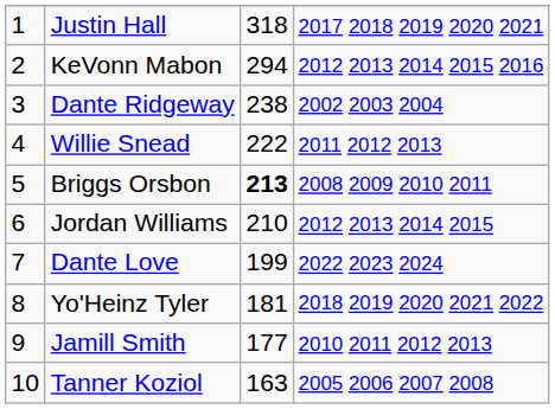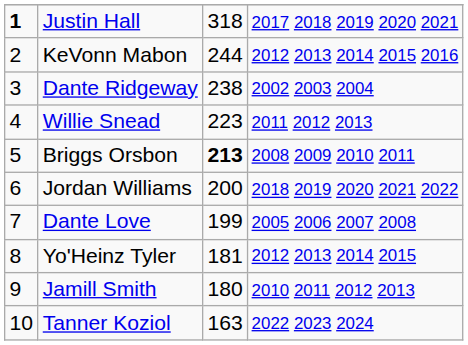 <table class="wikitable">
 <tr>
 </tr>
 <tr>
-<td>1</td>
+<td><strong>1</strong></td>
 <td><a href='#'>Justin Hall</a></td>
 <td>318</td>
 <td style="font-size:80%;"><a href='#'>2017</a> <a href='#'>2018</a> <a href='#'>2019</a> <a href='#'>2020</a> <a href='#'>2021</a></td>
 </tr>
 <tr>
 <td>2</td>
 <td>KeVonn Mabon</td>
-<td>294</td>
+<td>244</td>
 <td style="font-size:80%;"><a href='#'>2012</a> <a href='#'>2013</a> <a href='#'>2014</a> <a href='#'>2015</a> <a href='#'>2016</a></td>
 </tr>
 <tr>
 <td>3</td>
 <td><a href='#'>Dante Ridgeway</a></td>
 <td>238</td>
 <td style="font-size:80%;"><a href='#'>2002</a> <a href='#'>2003</a> <a href='#'>2004</a></td>
 </tr>
 <tr>
 <td>4</td>
 <td><a href='#'>Willie Snead</a></td>
-<td>222</td>
+<td>223</td>
 <td style="font-size:80%;"><a href='#'>2011</a> <a href='#'>2012</a> <a href='#'>2013</a></td>
 </tr>
 <tr>
 <td>5</td>
 <td>Briggs Orsbon</td>
 <td><strong>213</strong></td>
 <td style="font-size:80%;"><a href='#'>2008</a> <a href='#'>2009</a> <a href='#'>2010</a> <a href='#'>2011</a></td>
 </tr>
 <tr>
 <td>6</td>
 <td>Jordan Williams</td>
-<td>210</td>
-<td style="font-size:80%;"><a href='#'>2012</a> <a href='#'>2013</a> <a href='#'>2014</a> <a href='#'>2015</a></td>
+<td>200</td>
+<td style="font-size:80%;"><a href='#'>2018</a> <a href='#'>2019</a> <a href='#'>2020</a> <a href='#'>2021</a> <a href='#'>2022</a></td>
 </tr>
 <tr>
 <td>7</td>
 <td><a href='#'>Dante Love</a></td>
 <td>199</td>
-<td style="font-size:80%;"><a href='#'>2022</a> <a href='#'>2023</a> <a href='#'>2024</a></td>
+<td style="font-size:80%;"><a href='#'>2005</a> <a href='#'>2006</a> <a href='#'>2007</a> <a href='#'>2008</a></td>
 </tr>
 <tr>
 <td>8</td>
 <td>Yo'Heinz Tyler</td>
 <td>181</td>
-<td style="font-size:80%;"><a href='#'>2018</a> <a href='#'>2019</a> <a href='#'>2020</a> <a href='#'>2021</a> <a href='#'>2022</a></td>
+<td style="font-size:80%;"><a href='#'>2012</a> <a href='#'>2013</a> <a href='#'>2014</a> <a href='#'>2015</a></td>
 </tr>
 <tr>
 <td>9</td>
 <td><a href='#'>Jamill Smith</a></td>
-<td>177</td>
+<td>180</td>
 <td style="font-size:80%;"><a href='#'>2010</a> <a href='#'>2011</a> <a href='#'>2012</a> <a href='#'>2013</a></td>
 </tr>
 <tr>
 <td>10</td>
 <td><a href='#'>Tanner Koziol</a></td>
 <td>163</td>
-<td style="font-size:80%;"><a href='#'>2005</a> <a href='#'>2006</a> <a href='#'>2007</a> <a href='#'>2008</a></td>
+<td style="font-size:80%;"><a href='#'>2022</a> <a href='#'>2023</a> <a href='#'>2024</a></td>
 </tr>
 </table>
